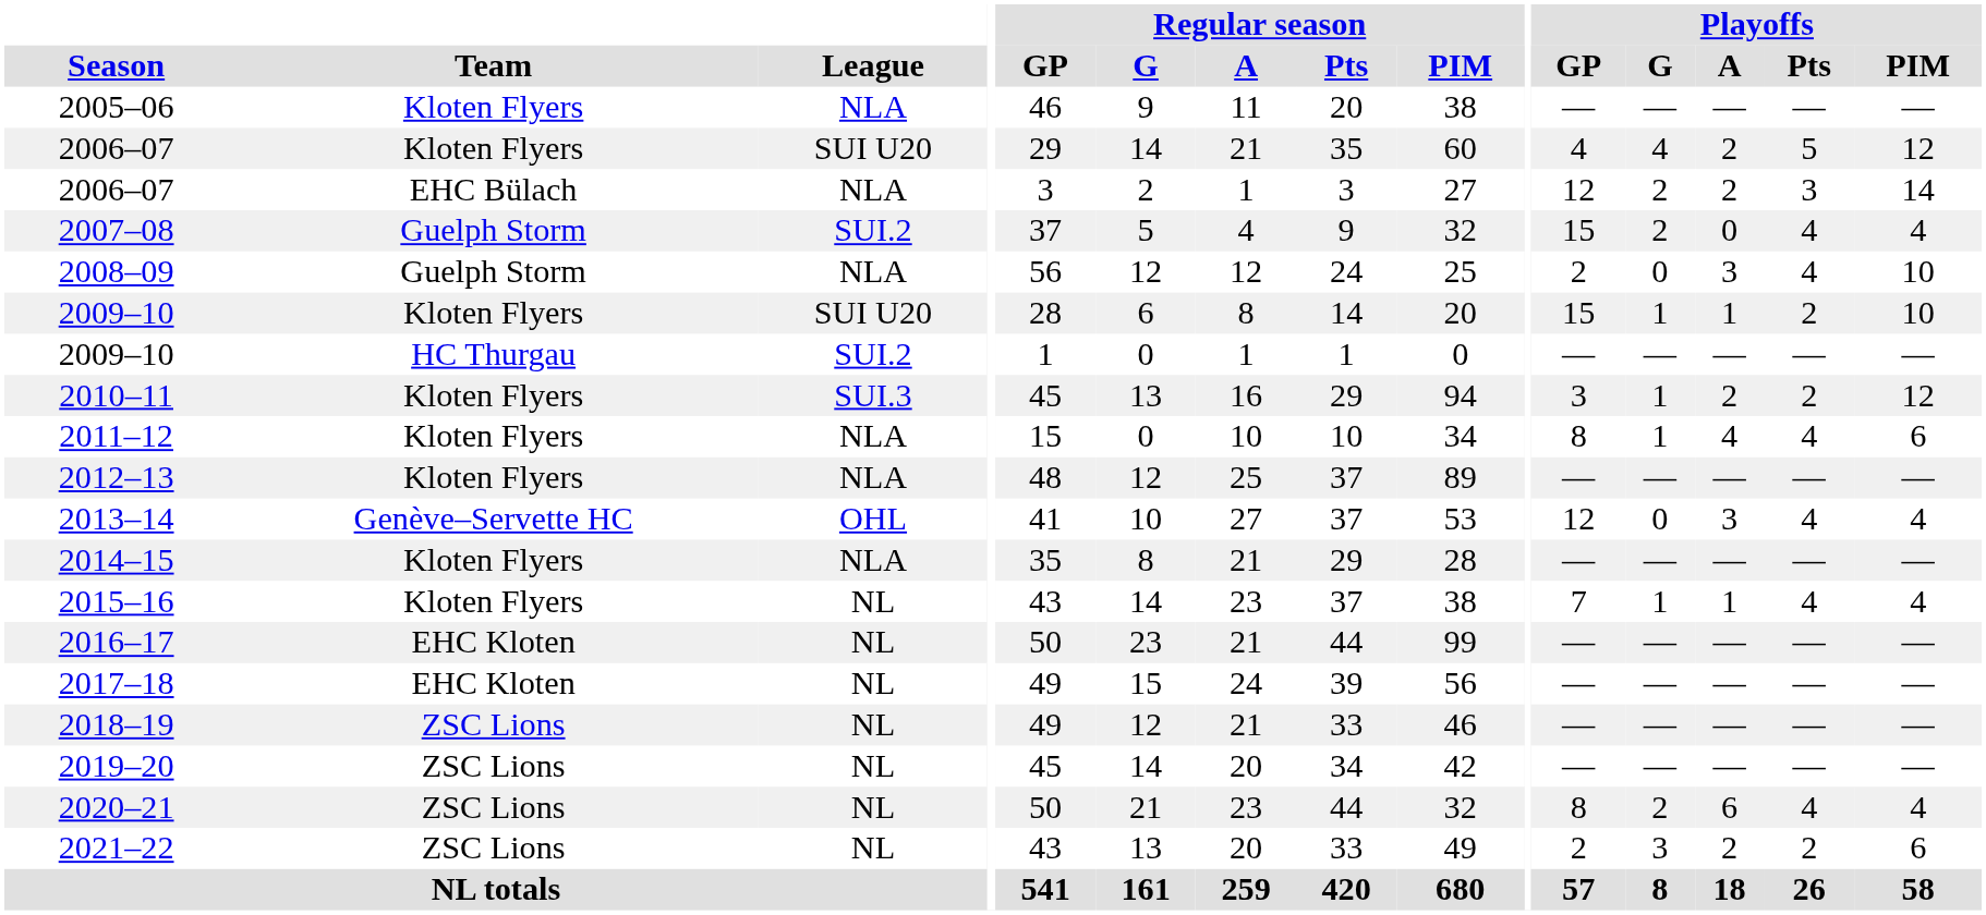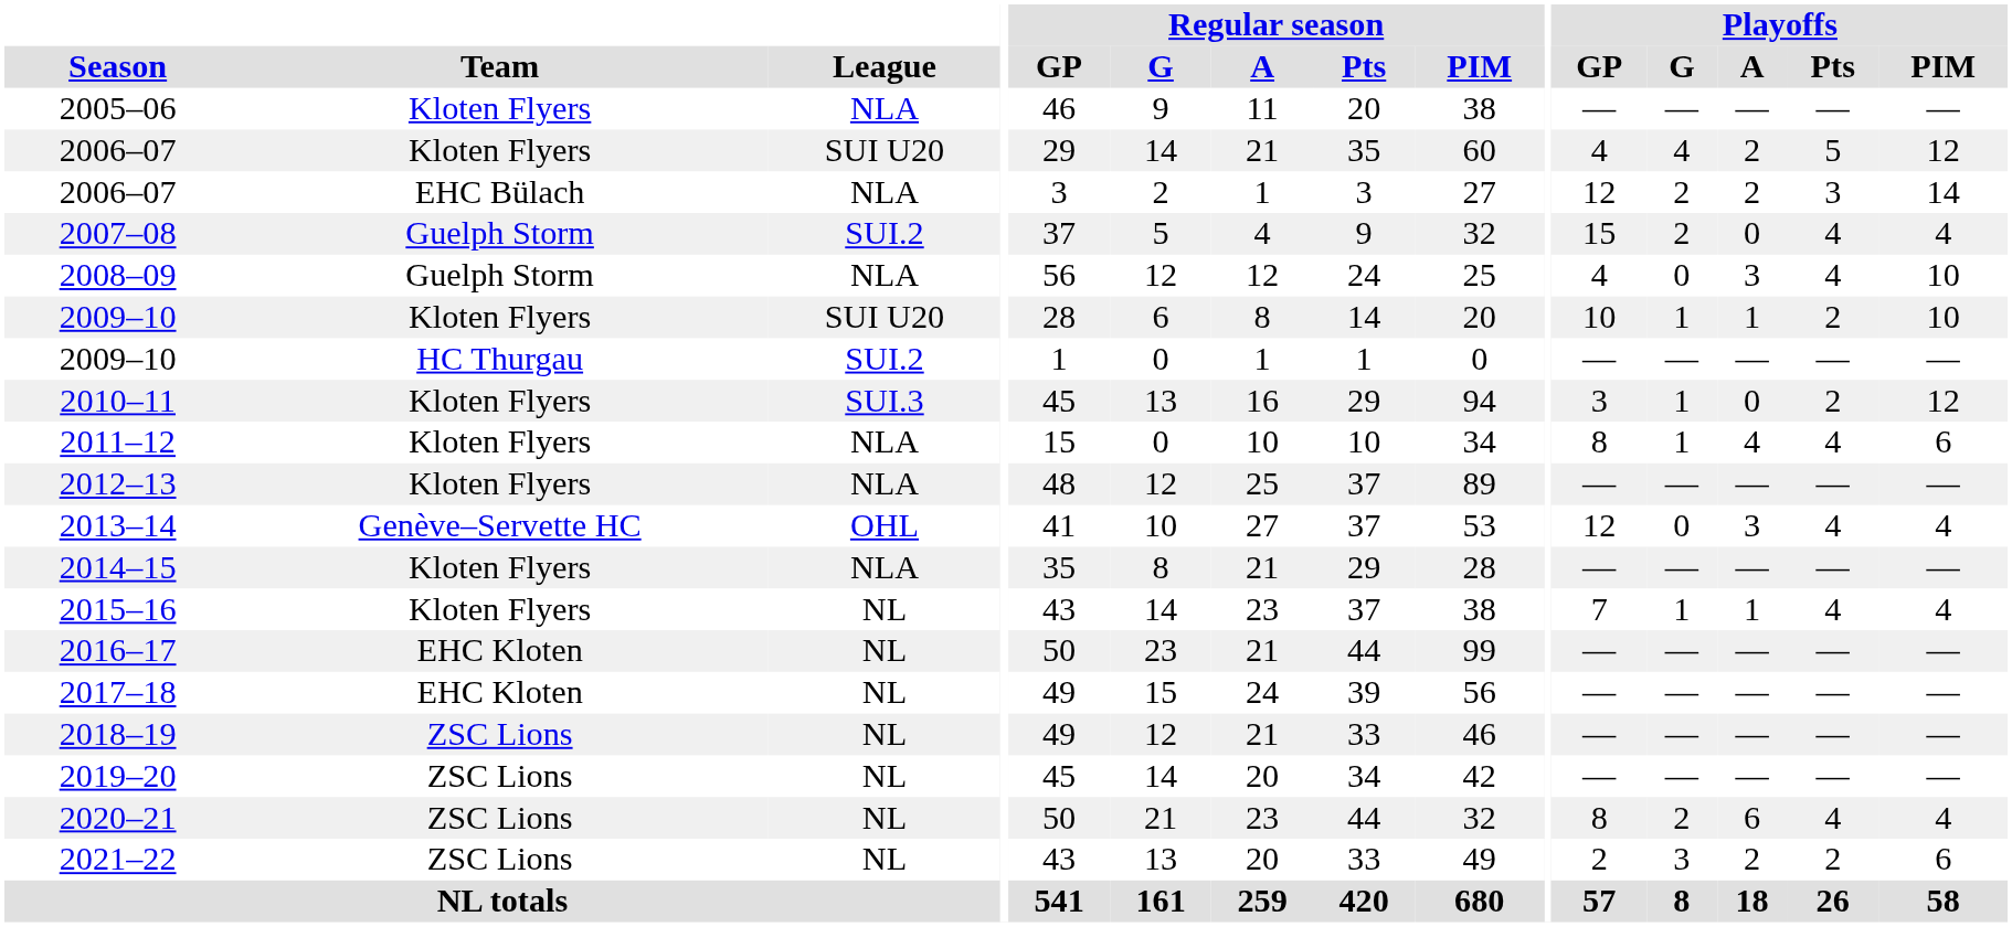 <table border="0" cellpadding="1" cellspacing="0" style="text-align:center; width:60em">
 <tr bgcolor="#e0e0e0">
 <th colspan="3" bgcolor="#ffffff"></th>
 <th rowspan="99" bgcolor="#ffffff"></th>
 <th colspan="5"><a href='#'>Regular season</a></th>
 <th rowspan="99" bgcolor="#ffffff"></th>
 <th colspan="5"><a href='#'>Playoffs</a></th>
 </tr>
 <tr bgcolor="#e0e0e0">
 <th><a href='#'>Season</a></th>
 <th>Team</th>
 <th>League</th>
 <th>GP</th>
 <th><a href='#'>G</a></th>
 <th><a href='#'>A</a></th>
 <th><a href='#'>Pts</a></th>
 <th><a href='#'>PIM</a></th>
 <th>GP</th>
 <th>G</th>
 <th>A</th>
 <th>Pts</th>
 <th>PIM</th>
 </tr>
 <tr>
 <td>2005–06</td>
 <td><a href='#'>Kloten Flyers</a></td>
 <td><a href='#'>NLA</a></td>
 <td>46</td>
 <td>9</td>
 <td>11</td>
 <td>20</td>
 <td>38</td>
 <td>—</td>
 <td>—</td>
 <td>—</td>
 <td>—</td>
 <td>—</td>
 </tr>
 <tr bgcolor="#f0f0f0">
 <td>2006–07</td>
 <td>Kloten Flyers</td>
 <td>SUI U20</td>
 <td>29</td>
 <td>14</td>
 <td>21</td>
 <td>35</td>
 <td>60</td>
 <td>4</td>
 <td>4</td>
 <td>2</td>
 <td>5</td>
 <td>12</td>
 </tr>
 <tr>
 <td>2006–07</td>
 <td>EHC Bülach</td>
 <td>NLA</td>
 <td>3</td>
 <td>2</td>
 <td>1</td>
 <td>3</td>
 <td>27</td>
 <td>12</td>
 <td>2</td>
 <td>2</td>
 <td>3</td>
 <td>14</td>
 </tr>
 <tr bgcolor="#f0f0f0">
 <td><a href='#'>2007–08</a></td>
 <td><a href='#'>Guelph Storm</a></td>
 <td><a href='#'>SUI.2</a></td>
 <td>37</td>
 <td>5</td>
 <td>4</td>
 <td>9</td>
 <td>32</td>
 <td>15</td>
 <td>2</td>
 <td>0</td>
 <td>4</td>
 <td>4</td>
 </tr>
 <tr>
 <td><a href='#'>2008–09</a></td>
 <td>Guelph Storm</td>
 <td>NLA</td>
 <td>56</td>
 <td>12</td>
 <td>12</td>
 <td>24</td>
 <td>25</td>
-<td>2</td>
+<td>4</td>
 <td>0</td>
 <td>3</td>
 <td>4</td>
 <td>10</td>
 </tr>
 <tr bgcolor="#f0f0f0">
 <td><a href='#'>2009–10</a></td>
 <td>Kloten Flyers</td>
 <td>SUI U20</td>
 <td>28</td>
 <td>6</td>
 <td>8</td>
 <td>14</td>
 <td>20</td>
-<td>15</td>
+<td>10</td>
 <td>1</td>
 <td>1</td>
 <td>2</td>
 <td>10</td>
 </tr>
 <tr>
 <td>2009–10</td>
 <td><a href='#'>HC Thurgau</a></td>
 <td><a href='#'>SUI.2</a></td>
 <td>1</td>
 <td>0</td>
 <td>1</td>
 <td>1</td>
 <td>0</td>
 <td>—</td>
 <td>—</td>
 <td>—</td>
 <td>—</td>
 <td>—</td>
 </tr>
 <tr bgcolor="#f0f0f0">
 <td><a href='#'>2010–11</a></td>
 <td>Kloten Flyers</td>
 <td><a href='#'>SUI.3</a></td>
 <td>45</td>
 <td>13</td>
 <td>16</td>
 <td>29</td>
 <td>94</td>
 <td>3</td>
 <td>1</td>
-<td>2</td>
+<td>0</td>
 <td>2</td>
 <td>12</td>
 </tr>
 <tr>
 <td><a href='#'>2011–12</a></td>
 <td>Kloten Flyers</td>
 <td>NLA</td>
 <td>15</td>
 <td>0</td>
 <td>10</td>
 <td>10</td>
 <td>34</td>
 <td>8</td>
 <td>1</td>
 <td>4</td>
 <td>4</td>
 <td>6</td>
 </tr>
 <tr bgcolor="#f0f0f0">
 <td><a href='#'>2012–13</a></td>
 <td>Kloten Flyers</td>
 <td>NLA</td>
 <td>48</td>
 <td>12</td>
 <td>25</td>
 <td>37</td>
 <td>89</td>
 <td>—</td>
 <td>—</td>
 <td>—</td>
 <td>—</td>
 <td>—</td>
 </tr>
 <tr>
 <td><a href='#'>2013–14</a></td>
 <td><a href='#'>Genève–Servette HC</a></td>
 <td><a href='#'>OHL</a></td>
 <td>41</td>
 <td>10</td>
 <td>27</td>
 <td>37</td>
 <td>53</td>
 <td>12</td>
 <td>0</td>
 <td>3</td>
 <td>4</td>
 <td>4</td>
 </tr>
 <tr bgcolor="#f0f0f0">
 <td><a href='#'>2014–15</a></td>
 <td>Kloten Flyers</td>
 <td>NLA</td>
 <td>35</td>
 <td>8</td>
 <td>21</td>
 <td>29</td>
 <td>28</td>
 <td>—</td>
 <td>—</td>
 <td>—</td>
 <td>—</td>
 <td>—</td>
 </tr>
 <tr>
 <td><a href='#'>2015–16</a></td>
 <td>Kloten Flyers</td>
 <td>NL</td>
 <td>43</td>
 <td>14</td>
 <td>23</td>
 <td>37</td>
 <td>38</td>
 <td>7</td>
 <td>1</td>
 <td>1</td>
 <td>4</td>
 <td>4</td>
 </tr>
 <tr bgcolor="#f0f0f0">
 <td><a href='#'>2016–17</a></td>
 <td>EHC Kloten</td>
 <td>NL</td>
 <td>50</td>
 <td>23</td>
 <td>21</td>
 <td>44</td>
 <td>99</td>
 <td>—</td>
 <td>—</td>
 <td>—</td>
 <td>—</td>
 <td>—</td>
 </tr>
 <tr>
 <td><a href='#'>2017–18</a></td>
 <td>EHC Kloten</td>
 <td>NL</td>
 <td>49</td>
 <td>15</td>
 <td>24</td>
 <td>39</td>
 <td>56</td>
 <td>—</td>
 <td>—</td>
 <td>—</td>
 <td>—</td>
 <td>—</td>
 </tr>
 <tr bgcolor="#f0f0f0">
 <td><a href='#'>2018–19</a></td>
 <td><a href='#'>ZSC Lions</a></td>
 <td>NL</td>
 <td>49</td>
 <td>12</td>
 <td>21</td>
 <td>33</td>
 <td>46</td>
 <td>—</td>
 <td>—</td>
 <td>—</td>
 <td>—</td>
 <td>—</td>
 </tr>
 <tr>
 <td><a href='#'>2019–20</a></td>
 <td>ZSC Lions</td>
 <td>NL</td>
 <td>45</td>
 <td>14</td>
 <td>20</td>
 <td>34</td>
 <td>42</td>
 <td>—</td>
 <td>—</td>
 <td>—</td>
 <td>—</td>
 <td>—</td>
 </tr>
 <tr bgcolor="#f0f0f0">
 <td><a href='#'>2020–21</a></td>
 <td>ZSC Lions</td>
 <td>NL</td>
 <td>50</td>
 <td>21</td>
 <td>23</td>
 <td>44</td>
 <td>32</td>
 <td>8</td>
 <td>2</td>
 <td>6</td>
 <td>4</td>
 <td>4</td>
 </tr>
 <tr>
 <td><a href='#'>2021–22</a></td>
 <td>ZSC Lions</td>
 <td>NL</td>
 <td>43</td>
 <td>13</td>
 <td>20</td>
 <td>33</td>
 <td>49</td>
 <td>2</td>
 <td>3</td>
 <td>2</td>
 <td>2</td>
 <td>6</td>
 </tr>
 <tr bgcolor="#e0e0e0">
 <th colspan="3">NL totals</th>
 <th>541</th>
 <th>161</th>
 <th>259</th>
 <th>420</th>
 <th>680</th>
 <th>57</th>
 <th>8</th>
 <th>18</th>
 <th>26</th>
 <th>58</th>
 </tr>
 </table>
